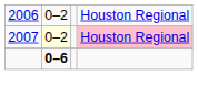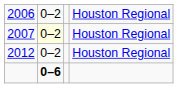 <table class="wikitable">
 <tr>
 <td><a href='#'>2006</a></td>
 <td>0–2</td>
 <td></td>
 <td><a href='#'>Houston Regional</a></td>
 </tr>
 <tr>
 <td><a href='#'>2007</a></td>
 <td style="background: lightyellow;">0–2</td>
 <td></td>
-<td style="background: pink;"><a href='#'>Houston Regional</a></td>
+<td><a href='#'>Houston Regional</a></td>
+</tr>
+<tr>
+<td><a href='#'>2012</a></td>
+<td>0–2</td>
+<td></td>
+<td><a href='#'>Houston Regional</a></td>
 </tr>
 <tr>
 <td></td>
 <td><strong>0–6</strong></td>
 <td><strong></strong></td>
 <td></td>
 </tr>
 </table>
